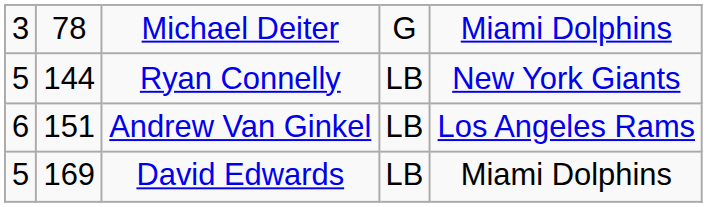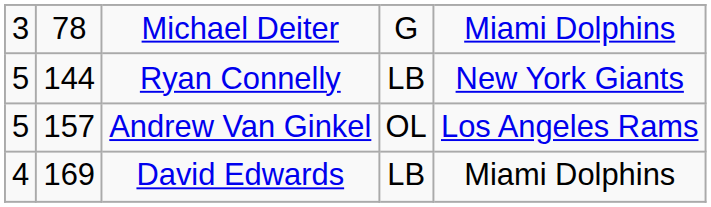 <table class="wikitable" style="text-align:center">
 <tr>
 <td>3</td>
 <td>78</td>
 <td><a href='#'>Michael Deiter</a></td>
 <td>G</td>
 <td><a href='#'>Miami Dolphins</a></td>
 </tr>
 <tr>
 <td>5</td>
 <td>144</td>
 <td><a href='#'>Ryan Connelly</a></td>
 <td>LB</td>
 <td><a href='#'>New York Giants</a></td>
 </tr>
 <tr>
-<td>6</td>
-<td>151</td>
+<td>5</td>
+<td>157</td>
 <td><a href='#'>Andrew Van Ginkel</a></td>
-<td>LB</td>
+<td>OL</td>
 <td><a href='#'>Los Angeles Rams</a></td>
 </tr>
 <tr>
-<td>5</td>
+<td>4</td>
 <td>169</td>
 <td><a href='#'>David Edwards</a></td>
 <td>LB</td>
 <td>Miami Dolphins</td>
 </tr>
 </table>
